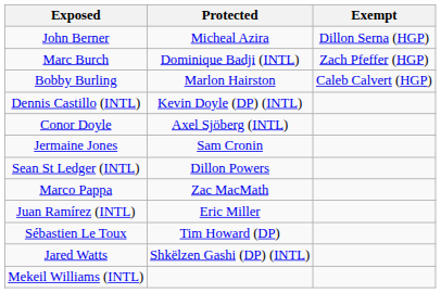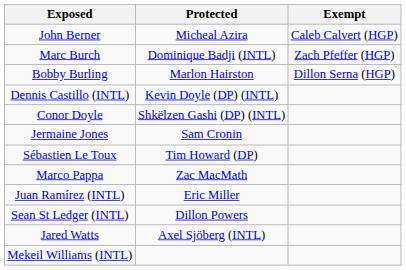 <table class="wikitable" style="text-align:center">
 <tr>
 <th>Exposed</th>
 <th>Protected</th>
 <th>Exempt</th>
 </tr>
 <tr>
 <td><a href='#'>John Berner </a></td>
 <td><a href='#'>Micheal Azira</a></td>
-<td><a href='#'>Dillon Serna</a> (<a href='#'>HGP</a>)</td>
+<td><a href='#'>Caleb Calvert</a> (<a href='#'>HGP</a>)</td>
 </tr>
 <tr>
 <td><a href='#'>Marc Burch</a></td>
 <td><a href='#'>Dominique Badji</a> (<a href='#'>INTL</a>)</td>
 <td><a href='#'>Zach Pfeffer</a> (<a href='#'>HGP</a>)</td>
 </tr>
 <tr>
 <td><a href='#'>Bobby Burling</a></td>
 <td><a href='#'>Marlon Hairston</a></td>
-<td><a href='#'>Caleb Calvert</a> (<a href='#'>HGP</a>)</td>
+<td><a href='#'>Dillon Serna</a> (<a href='#'>HGP</a>)</td>
 </tr>
 <tr>
 <td><a href='#'>Dennis Castillo</a> (<a href='#'>INTL</a>)</td>
 <td><a href='#'>Kevin Doyle</a> (<a href='#'>DP</a>) (<a href='#'>INTL</a>)</td>
 <td> </td>
 </tr>
 <tr>
 <td><a href='#'>Conor Doyle</a></td>
-<td><a href='#'>Axel Sjöberg</a> (<a href='#'>INTL</a>)</td>
+<td><a href='#'>Shkëlzen Gashi</a> (<a href='#'>DP</a>) (<a href='#'>INTL</a>)</td>
 <td></td>
 </tr>
 <tr>
 <td><a href='#'>Jermaine Jones</a></td>
 <td><a href='#'>Sam Cronin</a></td>
 <td></td>
 </tr>
 <tr>
-<td><a href='#'>Sean St Ledger</a> (<a href='#'>INTL</a>)</td>
-<td><a href='#'>Dillon Powers</a></td>
+<td><a href='#'>Sébastien Le Toux</a></td>
+<td><a href='#'>Tim Howard</a> (<a href='#'>DP</a>)</td>
 <td></td>
 </tr>
 <tr>
 <td><a href='#'>Marco Pappa</a></td>
 <td><a href='#'>Zac MacMath</a></td>
 <td></td>
 </tr>
 <tr>
 <td><a href='#'>Juan Ramírez</a> (<a href='#'>INTL</a>)</td>
 <td><a href='#'>Eric Miller</a></td>
 <td></td>
 </tr>
 <tr>
-<td><a href='#'>Sébastien Le Toux</a></td>
-<td><a href='#'>Tim Howard</a> (<a href='#'>DP</a>)</td>
+<td><a href='#'>Sean St Ledger</a> (<a href='#'>INTL</a>)</td>
+<td><a href='#'>Dillon Powers</a></td>
 <td></td>
 </tr>
 <tr>
 <td><a href='#'>Jared Watts</a></td>
-<td><a href='#'>Shkëlzen Gashi</a> (<a href='#'>DP</a>) (<a href='#'>INTL</a>)</td>
+<td><a href='#'>Axel Sjöberg</a> (<a href='#'>INTL</a>)</td>
 <td></td>
 </tr>
 <tr>
 <td><a href='#'>Mekeil Williams</a> (<a href='#'>INTL</a>)</td>
 <td></td>
 <td></td>
 </tr>
 </table>
